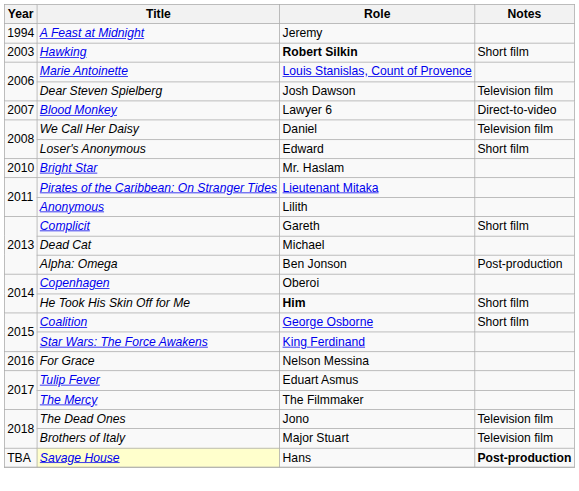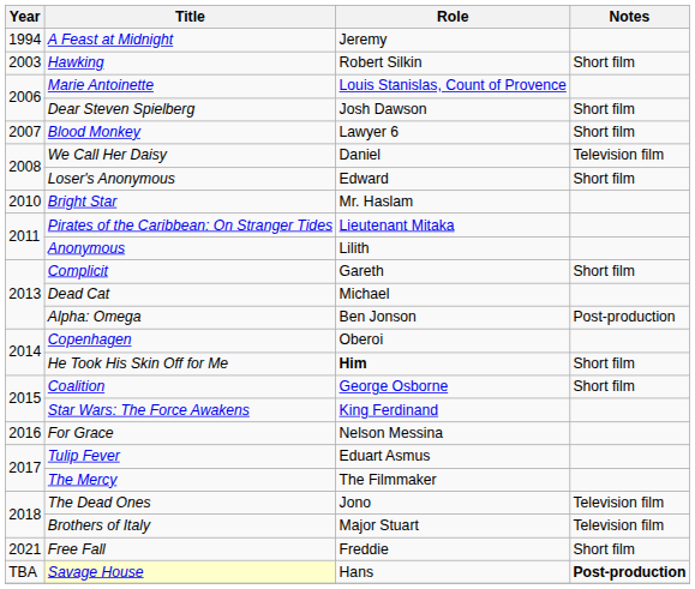 <table class="wikitable sortable">
 <tr>
 <th>Year</th>
 <th>Title</th>
 <th>Role</th>
 <th>Notes</th>
 </tr>
 <tr>
 <td>1994</td>
 <td><em><a href='#'>A Feast at Midnight</a></em></td>
 <td>Jeremy</td>
 <td></td>
 </tr>
 <tr>
 <td>2003</td>
 <td><em><a href='#'>Hawking</a></em></td>
-<td><strong>Robert Silkin</strong></td>
+<td>Robert Silkin</td>
 <td>Short film</td>
 </tr>
 <tr>
 <td rowspan="2">2006</td>
 <td><em><a href='#'>Marie Antoinette</a></em></td>
 <td><a href='#'>Louis Stanislas, Count of Provence</a></td>
 <td></td>
 </tr>
 <tr>
 <td><em>Dear Steven Spielberg</em></td>
 <td>Josh Dawson</td>
-<td>Television film</td>
+<td>Short film</td>
 </tr>
 <tr>
 <td>2007</td>
 <td><em><a href='#'>Blood Monkey</a></em></td>
 <td>Lawyer 6</td>
-<td>Direct-to-video</td>
+<td>Short film</td>
 </tr>
 <tr>
 <td rowspan="2">2008</td>
 <td><em>We Call Her Daisy</em></td>
 <td>Daniel</td>
 <td>Television film</td>
 </tr>
 <tr>
 <td><em>Loser's Anonymous</em></td>
 <td>Edward</td>
 <td>Short film</td>
 </tr>
 <tr>
 <td>2010</td>
 <td><em><a href='#'>Bright Star</a></em></td>
 <td>Mr. Haslam</td>
 <td></td>
 </tr>
 <tr>
 <td rowspan="2">2011</td>
 <td><em><a href='#'>Pirates of the Caribbean: On Stranger Tides</a></em></td>
 <td><a href='#'>Lieutenant Mitaka</a></td>
 <td></td>
 </tr>
 <tr>
 <td><em><a href='#'>Anonymous</a></em></td>
 <td>Lilith</td>
 <td></td>
 </tr>
 <tr>
 <td rowspan="3">2013</td>
 <td><em><a href='#'>Complicit</a></em></td>
 <td>Gareth</td>
 <td>Short film</td>
 </tr>
 <tr>
 <td><em>Dead Cat</em></td>
 <td>Michael</td>
 <td></td>
 </tr>
 <tr>
 <td><em>Alpha: Omega</em></td>
 <td>Ben Jonson</td>
 <td>Post-production</td>
 </tr>
 <tr>
 <td rowspan="2">2014</td>
 <td><em><a href='#'>Copenhagen</a></em></td>
 <td>Oberoi</td>
 <td></td>
 </tr>
 <tr>
 <td><em>He Took His Skin Off for Me</em></td>
 <td><strong>Him</strong></td>
 <td>Short film</td>
 </tr>
 <tr>
 <td rowspan="2">2015</td>
 <td><em><a href='#'>Coalition</a></em></td>
 <td><a href='#'>George Osborne</a></td>
 <td>Short film</td>
 </tr>
 <tr>
 <td><em><a href='#'>Star Wars: The Force Awakens</a></em></td>
 <td><a href='#'>King Ferdinand</a></td>
 <td></td>
 </tr>
 <tr>
 <td>2016</td>
 <td><em>For Grace</em></td>
 <td>Nelson Messina</td>
 <td></td>
 </tr>
 <tr>
 <td rowspan="2">2017</td>
 <td><em><a href='#'>Tulip Fever</a></em></td>
 <td>Eduart Asmus</td>
 <td></td>
 </tr>
 <tr>
 <td><em><a href='#'>The Mercy</a></em></td>
 <td>The Filmmaker</td>
 <td></td>
 </tr>
 <tr>
 <td rowspan="2">2018</td>
 <td><em>The Dead Ones</em></td>
 <td>Jono</td>
 <td>Television film</td>
 </tr>
 <tr>
 <td><em>Brothers of Italy</em></td>
 <td>Major Stuart</td>
 <td>Television film</td>
 </tr>
 <tr>
+<td>2021</td>
+<td><em>Free Fall</em></td>
+<td>Freddie</td>
+<td>Short film</td>
+</tr>
+<tr>
 <td>TBA</td>
 <td style="background:#FFFFCC;"> <em><a href='#'>Savage House</a></em></td>
 <td>Hans</td>
 <td><strong>Post-production</strong></td>
 </tr>
 <tr>
 </tr>
 </table>
